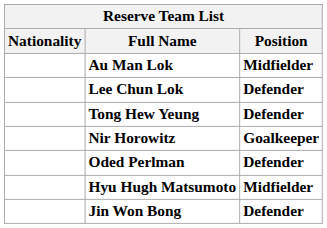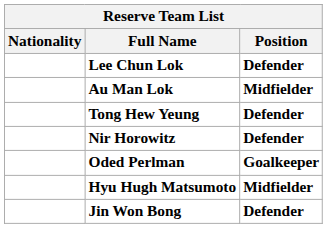 <table class="wikitable">
 <tr>
 <th colspan=3>Reserve Team List</th>
 </tr>
 <tr>
 <th>Nationality</th>
 <th>Full Name</th>
 <th>Position</th>
 </tr>
 <tr bgcolor=#FFFFFF>
 <td></td>
-<td><strong>Au Man Lok</strong></td>
-<td><strong>Midfielder</strong></td>
+<td><strong>Lee Chun Lok</strong></td>
+<td><strong>Defender</strong></td>
 </tr>
 <tr bgcolor=#FFFFFF>
 <td></td>
-<td><strong>Lee Chun Lok</strong></td>
-<td><strong>Defender</strong></td>
+<td><strong>Au Man Lok</strong></td>
+<td><strong>Midfielder</strong></td>
 </tr>
 <tr bgcolor=#FFFFFF>
 <td></td>
 <td><strong>Tong Hew Yeung</strong></td>
 <td><strong>Defender</strong></td>
 </tr>
 <tr bgcolor=#FFFFFF>
 <td> </td>
 <td><strong>Nir Horowitz</strong></td>
-<td><strong>Goalkeeper</strong></td>
+<td><strong>Defender</strong></td>
 </tr>
 <tr bgcolor=#FFFFFF>
 <td> </td>
 <td><strong>Oded Perlman</strong></td>
-<td><strong>Defender</strong></td>
+<td><strong>Goalkeeper</strong></td>
 </tr>
 <tr bgcolor=#FFFFFF>
 <td> </td>
 <td><strong>Hyu Hugh Matsumoto</strong></td>
 <td><strong>Midfielder</strong></td>
 </tr>
 <tr bgcolor=#FFFFFF>
 <td> </td>
 <td><strong>Jin Won Bong</strong></td>
 <td><strong>Defender</strong></td>
 </tr>
 </table>
